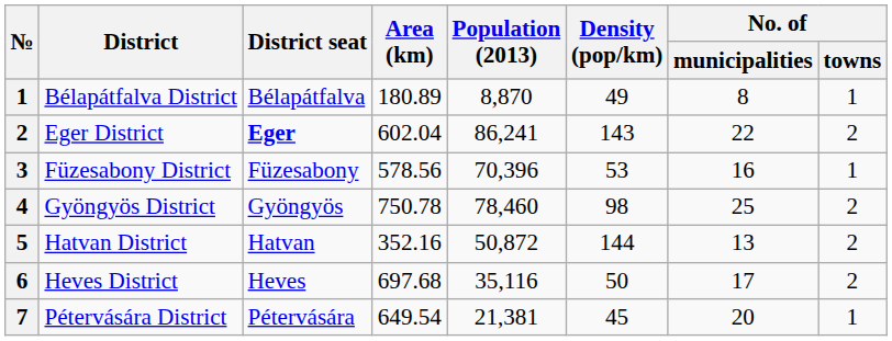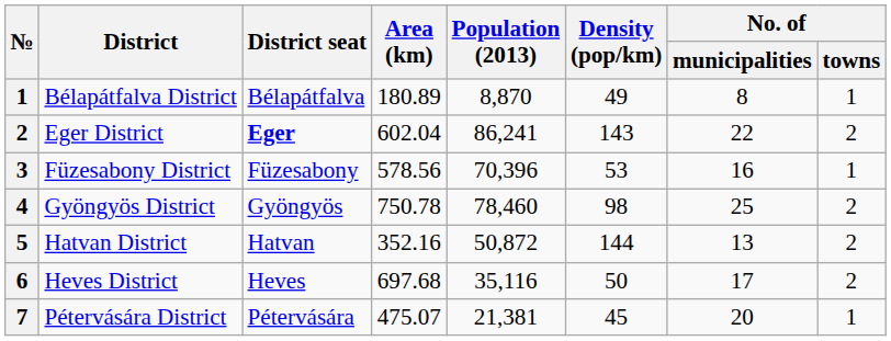 <table class="wikitable sortable">
 <tr>
 <th rowspan=2>№</th>
 <th rowspan=2>District</th>
 <th rowspan=2>District seat</th>
 <th rowspan=2><a href='#'>Area</a><br>(km)</th>
 <th rowspan=2><a href='#'>Population</a><br>(2013)</th>
 <th rowspan=2><a href='#'>Density</a><br>(pop/km)</th>
 <th colspan=2>No. of</th>
 </tr>
 <tr>
 <th>municipalities</th>
 <th>towns</th>
 </tr>
 <tr>
 <th>1</th>
 <td><a href='#'>Bélapátfalva District</a></td>
 <td><a href='#'>Bélapátfalva</a></td>
 <td>180.89</td>
 <td align="center">8,870</td>
 <td align="center">49</td>
 <td align="center">8</td>
 <td align="center">1</td>
 </tr>
 <tr>
 <th>2</th>
 <td><a href='#'>Eger District</a></td>
 <td><strong><a href='#'>Eger</a></strong></td>
 <td>602.04</td>
 <td align="center">86,241</td>
 <td align="center">143</td>
 <td align="center">22</td>
 <td align="center">2</td>
 </tr>
 <tr>
 <th>3</th>
 <td><a href='#'>Füzesabony District</a></td>
 <td><a href='#'>Füzesabony</a></td>
 <td>578.56</td>
 <td align="center">70,396</td>
 <td align="center">53</td>
 <td align="center">16</td>
 <td align="center">1</td>
 </tr>
 <tr>
 <th>4</th>
 <td><a href='#'>Gyöngyös District</a></td>
 <td><a href='#'>Gyöngyös</a></td>
 <td>750.78</td>
 <td align="center">78,460</td>
 <td align="center">98</td>
 <td align="center">25</td>
 <td align="center">2</td>
 </tr>
 <tr>
 <th>5</th>
 <td><a href='#'>Hatvan District</a></td>
 <td><a href='#'>Hatvan</a></td>
 <td>352.16</td>
 <td align="center">50,872</td>
 <td align="center">144</td>
 <td align="center">13</td>
 <td align="center">2</td>
 </tr>
 <tr>
 <th>6</th>
 <td><a href='#'>Heves District</a></td>
 <td><a href='#'>Heves</a></td>
 <td>697.68</td>
 <td align="center">35,116</td>
 <td align="center">50</td>
 <td align="center">17</td>
 <td align="center">2</td>
 </tr>
 <tr>
 <th>7</th>
 <td><a href='#'>Pétervására District</a></td>
 <td><a href='#'>Pétervására</a></td>
-<td>649.54</td>
+<td>475.07</td>
 <td align="center">21,381</td>
 <td align="center">45</td>
 <td align="center">20</td>
 <td align="center">1</td>
 </tr>
 </table>
